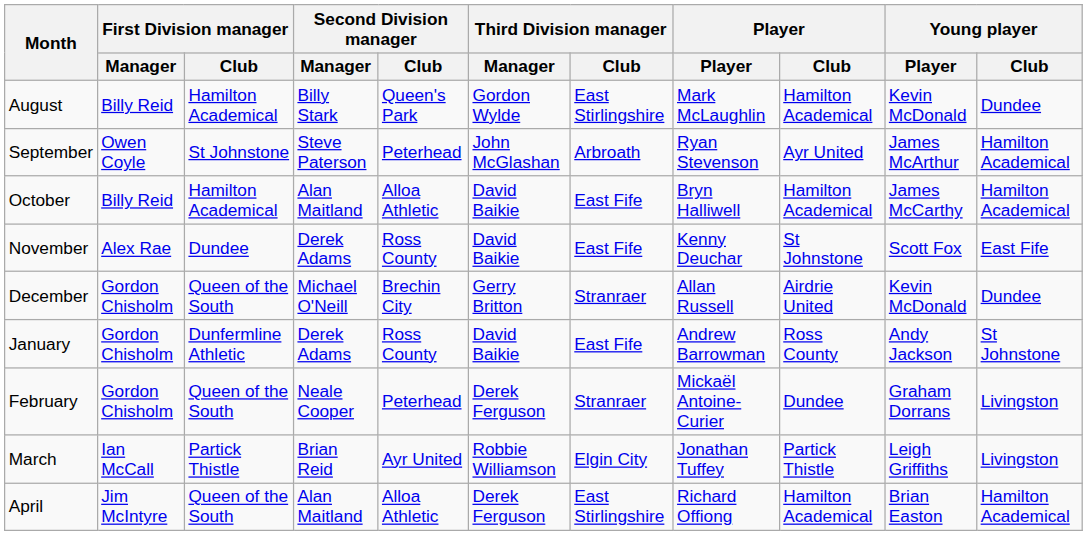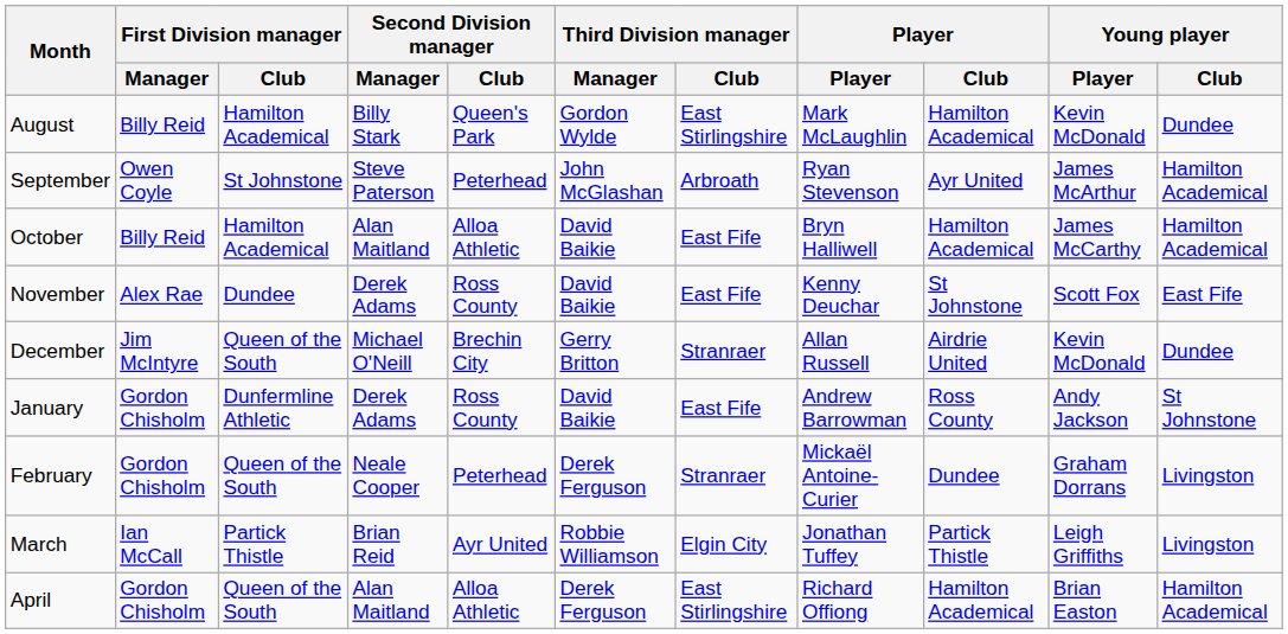 <table class="wikitable" style="font-size:87%">
 <tr>
 <th rowspan=2>Month</th>
 <th colspan=2>First Division manager</th>
 <th colspan=2>Second Division manager</th>
 <th colspan=2>Third Division manager</th>
 <th colspan=2>Player</th>
 <th colspan=2>Young player</th>
 </tr>
 <tr>
 <th>Manager</th>
 <th>Club</th>
 <th>Manager</th>
 <th>Club</th>
 <th>Manager</th>
 <th>Club</th>
 <th>Player</th>
 <th>Club</th>
 <th>Player</th>
 <th>Club</th>
 </tr>
 <tr>
 <td>August</td>
 <td> <a href='#'>Billy Reid</a></td>
 <td><a href='#'>Hamilton Academical</a></td>
 <td> <a href='#'>Billy Stark</a></td>
 <td><a href='#'>Queen's Park</a></td>
 <td> <a href='#'>Gordon Wylde</a></td>
 <td><a href='#'>East Stirlingshire</a></td>
 <td> <a href='#'>Mark McLaughlin</a></td>
 <td><a href='#'>Hamilton Academical</a></td>
 <td> <a href='#'>Kevin McDonald</a></td>
 <td><a href='#'>Dundee</a></td>
 </tr>
 <tr>
 <td>September</td>
 <td> <a href='#'>Owen Coyle</a></td>
 <td><a href='#'>St Johnstone</a></td>
 <td> <a href='#'>Steve Paterson</a></td>
 <td><a href='#'>Peterhead</a></td>
 <td> <a href='#'>John McGlashan</a></td>
 <td><a href='#'>Arbroath</a></td>
 <td> <a href='#'>Ryan Stevenson</a></td>
 <td><a href='#'>Ayr United</a></td>
 <td>  <a href='#'>James McArthur</a></td>
 <td><a href='#'>Hamilton Academical</a></td>
 </tr>
 <tr>
 <td>October</td>
 <td> <a href='#'>Billy Reid</a></td>
 <td><a href='#'>Hamilton Academical</a></td>
 <td> <a href='#'>Alan Maitland</a></td>
 <td><a href='#'>Alloa Athletic</a></td>
 <td> <a href='#'>David Baikie</a></td>
 <td><a href='#'>East Fife</a></td>
 <td> <a href='#'>Bryn Halliwell</a></td>
 <td><a href='#'>Hamilton Academical</a></td>
 <td> <a href='#'>James McCarthy</a></td>
 <td><a href='#'>Hamilton Academical</a></td>
 </tr>
 <tr>
 <td>November</td>
 <td> <a href='#'>Alex Rae</a></td>
 <td><a href='#'>Dundee</a></td>
 <td> <a href='#'>Derek Adams</a></td>
 <td><a href='#'>Ross County</a></td>
 <td> <a href='#'>David Baikie</a></td>
 <td><a href='#'>East Fife</a></td>
 <td> <a href='#'>Kenny Deuchar</a></td>
 <td><a href='#'>St Johnstone</a></td>
 <td> <a href='#'>Scott Fox</a></td>
 <td><a href='#'>East Fife</a></td>
 </tr>
 <tr>
 <td>December</td>
-<td> <a href='#'>Gordon Chisholm</a></td>
+<td> <a href='#'>Jim McIntyre</a></td>
 <td><a href='#'>Queen of the South</a></td>
 <td> <a href='#'>Michael O'Neill</a></td>
 <td><a href='#'>Brechin City</a></td>
 <td> <a href='#'>Gerry Britton</a></td>
 <td><a href='#'>Stranraer</a></td>
 <td> <a href='#'>Allan Russell</a></td>
 <td><a href='#'>Airdrie United</a></td>
 <td> <a href='#'>Kevin McDonald</a></td>
 <td><a href='#'>Dundee</a></td>
 </tr>
 <tr>
 <td>January</td>
 <td> <a href='#'>Gordon Chisholm</a></td>
 <td><a href='#'>Dunfermline Athletic</a></td>
 <td> <a href='#'>Derek Adams</a></td>
 <td><a href='#'>Ross County</a></td>
 <td> <a href='#'>David Baikie</a></td>
 <td><a href='#'>East Fife</a></td>
 <td> <a href='#'>Andrew Barrowman</a></td>
 <td><a href='#'>Ross County</a></td>
 <td> <a href='#'>Andy Jackson</a></td>
 <td><a href='#'>St Johnstone</a></td>
 </tr>
 <tr>
 <td>February</td>
 <td> <a href='#'>Gordon Chisholm</a></td>
 <td><a href='#'>Queen of the South</a></td>
 <td> <a href='#'>Neale Cooper</a></td>
 <td><a href='#'>Peterhead</a></td>
 <td> <a href='#'>Derek Ferguson</a></td>
 <td><a href='#'>Stranraer</a></td>
 <td> <a href='#'>Mickaël Antoine-Curier</a></td>
 <td><a href='#'>Dundee</a></td>
 <td> <a href='#'>Graham Dorrans</a></td>
 <td><a href='#'>Livingston</a></td>
 </tr>
 <tr>
 <td>March</td>
 <td> <a href='#'>Ian McCall</a></td>
 <td><a href='#'>Partick Thistle</a></td>
 <td> <a href='#'>Brian Reid</a></td>
 <td><a href='#'>Ayr United</a></td>
 <td> <a href='#'>Robbie Williamson</a></td>
 <td><a href='#'>Elgin City</a></td>
 <td> <a href='#'>Jonathan Tuffey</a></td>
 <td><a href='#'>Partick Thistle</a></td>
 <td> <a href='#'>Leigh Griffiths</a></td>
 <td><a href='#'>Livingston</a></td>
 </tr>
 <tr>
 <td>April</td>
-<td> <a href='#'>Jim McIntyre</a></td>
+<td> <a href='#'>Gordon Chisholm</a></td>
 <td><a href='#'>Queen of the South</a></td>
 <td> <a href='#'>Alan Maitland</a></td>
 <td><a href='#'>Alloa Athletic</a></td>
 <td> <a href='#'>Derek Ferguson</a></td>
 <td><a href='#'>East Stirlingshire</a></td>
 <td> <a href='#'>Richard Offiong</a></td>
 <td><a href='#'>Hamilton Academical</a></td>
 <td> <a href='#'>Brian Easton</a></td>
 <td><a href='#'>Hamilton Academical</a></td>
 </tr>
 </table>
